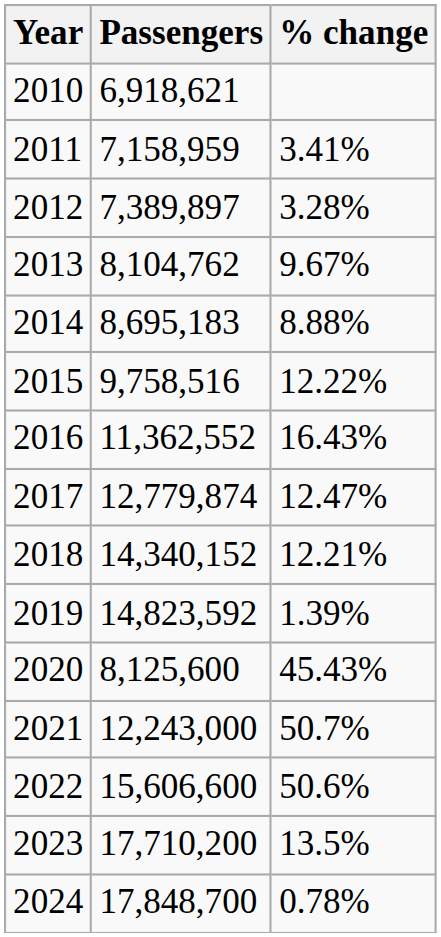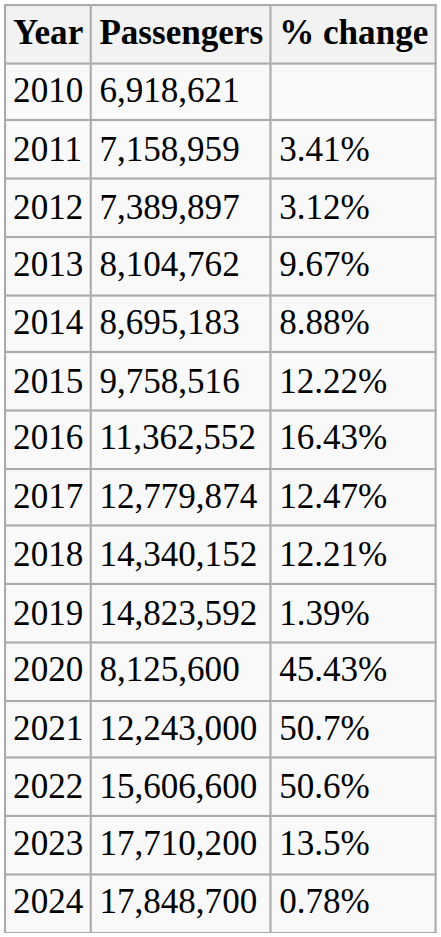 <table class="wikitable" style="font-size: 105%">
 <tr>
 <th>Year</th>
 <th>Passengers</th>
 <th>% change</th>
 </tr>
 <tr>
 <td>2010</td>
 <td>6,918,621</td>
 <td></td>
 </tr>
 <tr>
 <td>2011</td>
 <td>7,158,959</td>
 <td> 3.41%</td>
 </tr>
 <tr>
 <td>2012</td>
 <td>7,389,897</td>
-<td> 3.28%</td>
+<td> 3.12%</td>
 </tr>
 <tr>
 <td>2013</td>
 <td>8,104,762</td>
 <td> 9.67%</td>
 </tr>
 <tr>
 <td>2014</td>
 <td>8,695,183</td>
 <td> 8.88%</td>
 </tr>
 <tr>
 <td>2015</td>
 <td>9,758,516</td>
 <td> 12.22%</td>
 </tr>
 <tr>
 <td>2016</td>
 <td>11,362,552</td>
 <td> 16.43%</td>
 </tr>
 <tr>
 <td>2017</td>
 <td>12,779,874</td>
 <td> 12.47%</td>
 </tr>
 <tr>
 <td>2018</td>
 <td>14,340,152</td>
 <td> 12.21%</td>
 </tr>
 <tr>
 <td>2019</td>
 <td>14,823,592</td>
 <td> 1.39%</td>
 </tr>
 <tr>
 <td>2020</td>
 <td>8,125,600</td>
 <td> 45.43%</td>
 </tr>
 <tr>
 <td>2021</td>
 <td>12,243,000</td>
 <td> 50.7%</td>
 </tr>
 <tr>
 <td>2022</td>
 <td>15,606,600</td>
 <td> 50.6%</td>
 </tr>
 <tr>
 <td>2023</td>
 <td>17,710,200</td>
 <td> 13.5%</td>
 </tr>
 <tr>
 <td>2024</td>
 <td>17,848,700</td>
 <td> 0.78%</td>
 </tr>
 </table>
